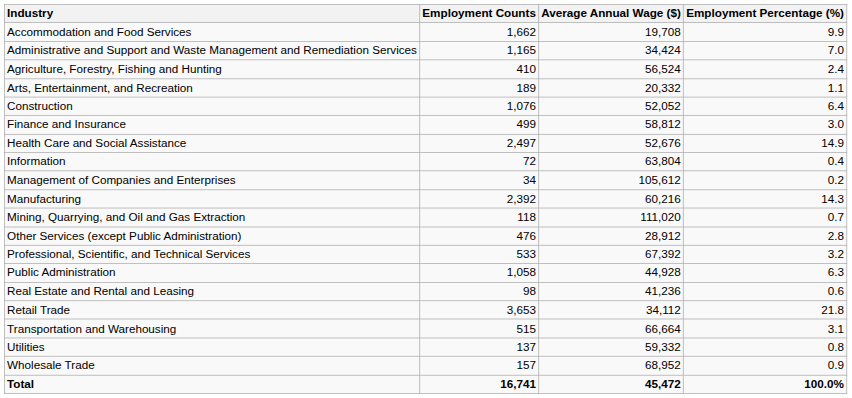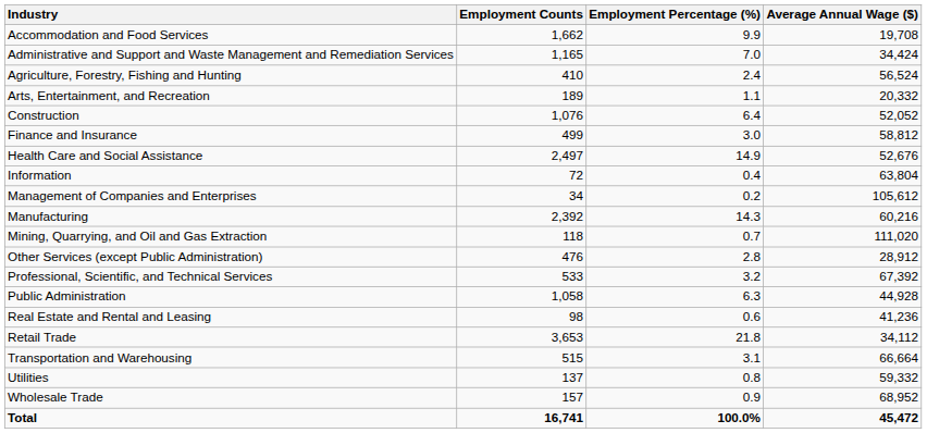 <table class="wikitable sortable">
 <tr>
 <th style="text-align:left;">Industry</th>
 <th style="text-align:right;">Employment Counts</th>
+<th style="text-align:right;">Employment Percentage (%)</th>
 <th style="text-align:right;">Average Annual Wage ($)</th>
-<th style="text-align:right;">Employment Percentage (%)</th>
 </tr>
 <tr>
 <td style="text-align:left;">Accommodation and Food Services</td>
 <td style="text-align:right;">1,662</td>
+<td style="text-align:right;">9.9</td>
 <td style="text-align:right;">19,708</td>
-<td style="text-align:right;">9.9</td>
 </tr>
 <tr>
 <td style="text-align:left;">Administrative and Support and Waste Management and Remediation Services</td>
 <td style="text-align:right;">1,165</td>
+<td style="text-align:right;">7.0</td>
 <td style="text-align:right;">34,424</td>
-<td style="text-align:right;">7.0</td>
 </tr>
 <tr>
 <td style="text-align:left;">Agriculture, Forestry, Fishing and Hunting</td>
 <td style="text-align:right;">410</td>
+<td style="text-align:right;">2.4</td>
 <td style="text-align:right;">56,524</td>
-<td style="text-align:right;">2.4</td>
 </tr>
 <tr>
 <td style="text-align:left;">Arts, Entertainment, and Recreation</td>
 <td style="text-align:right;">189</td>
+<td style="text-align:right;">1.1</td>
 <td style="text-align:right;">20,332</td>
-<td style="text-align:right;">1.1</td>
 </tr>
 <tr>
 <td style="text-align:left;">Construction</td>
 <td style="text-align:right;">1,076</td>
+<td style="text-align:right;">6.4</td>
 <td style="text-align:right;">52,052</td>
-<td style="text-align:right;">6.4</td>
 </tr>
 <tr>
 <td style="text-align:left;">Finance and Insurance</td>
 <td style="text-align:right;">499</td>
+<td style="text-align:right;">3.0</td>
 <td style="text-align:right;">58,812</td>
-<td style="text-align:right;">3.0</td>
 </tr>
 <tr>
 <td style="text-align:left;">Health Care and Social Assistance</td>
 <td style="text-align:right;">2,497</td>
+<td style="text-align:right;">14.9</td>
 <td style="text-align:right;">52,676</td>
-<td style="text-align:right;">14.9</td>
 </tr>
 <tr>
 <td style="text-align:left;">Information</td>
 <td style="text-align:right;">72</td>
+<td style="text-align:right;">0.4</td>
 <td style="text-align:right;">63,804</td>
-<td style="text-align:right;">0.4</td>
 </tr>
 <tr>
 <td style="text-align:left;">Management of Companies and Enterprises</td>
 <td style="text-align:right;">34</td>
+<td style="text-align:right;">0.2</td>
 <td style="text-align:right;">105,612</td>
-<td style="text-align:right;">0.2</td>
 </tr>
 <tr>
 <td style="text-align:left;">Manufacturing</td>
 <td style="text-align:right;">2,392</td>
+<td style="text-align:right;">14.3</td>
 <td style="text-align:right;">60,216</td>
-<td style="text-align:right;">14.3</td>
 </tr>
 <tr>
 <td style="text-align:left;">Mining, Quarrying, and Oil and Gas Extraction</td>
 <td style="text-align:right;">118</td>
+<td style="text-align:right;">0.7</td>
 <td style="text-align:right;">111,020</td>
-<td style="text-align:right;">0.7</td>
 </tr>
 <tr>
 <td style="text-align:left;">Other Services (except Public Administration)</td>
 <td style="text-align:right;">476</td>
+<td style="text-align:right;">2.8</td>
 <td style="text-align:right;">28,912</td>
-<td style="text-align:right;">2.8</td>
 </tr>
 <tr>
 <td style="text-align:left;">Professional, Scientific, and Technical Services</td>
 <td style="text-align:right;">533</td>
+<td style="text-align:right;">3.2</td>
 <td style="text-align:right;">67,392</td>
-<td style="text-align:right;">3.2</td>
 </tr>
 <tr>
 <td style="text-align:left;">Public Administration</td>
 <td style="text-align:right;">1,058</td>
+<td style="text-align:right;">6.3</td>
 <td style="text-align:right;">44,928</td>
-<td style="text-align:right;">6.3</td>
 </tr>
 <tr>
 <td style="text-align:left;">Real Estate and Rental and Leasing</td>
 <td style="text-align:right;">98</td>
+<td style="text-align:right;">0.6</td>
 <td style="text-align:right;">41,236</td>
-<td style="text-align:right;">0.6</td>
 </tr>
 <tr>
 <td style="text-align:left;">Retail Trade</td>
 <td style="text-align:right;">3,653</td>
+<td style="text-align:right;">21.8</td>
 <td style="text-align:right;">34,112</td>
-<td style="text-align:right;">21.8</td>
 </tr>
 <tr>
 <td style="text-align:left;">Transportation and Warehousing</td>
 <td style="text-align:right;">515</td>
+<td style="text-align:right;">3.1</td>
 <td style="text-align:right;">66,664</td>
-<td style="text-align:right;">3.1</td>
 </tr>
 <tr>
 <td style="text-align:left;">Utilities</td>
 <td style="text-align:right;">137</td>
+<td style="text-align:right;">0.8</td>
 <td style="text-align:right;">59,332</td>
-<td style="text-align:right;">0.8</td>
 </tr>
 <tr>
 <td style="text-align:left;">Wholesale Trade</td>
 <td style="text-align:right;">157</td>
+<td style="text-align:right;">0.9</td>
 <td style="text-align:right;">68,952</td>
-<td style="text-align:right;">0.9</td>
 </tr>
 <tr>
 <td style="text-align:left; font-weight:bold;"><strong>Total</strong></td>
 <td style="text-align:right; font-weight:bold;"><strong>16,741</strong></td>
+<td style="text-align:right; font-weight:bold;"><strong>100.0%</strong></td>
 <td style="text-align:right; font-weight:bold;"><strong>45,472</strong></td>
-<td style="text-align:right; font-weight:bold;"><strong>100.0%</strong></td>
 </tr>
 </table>
